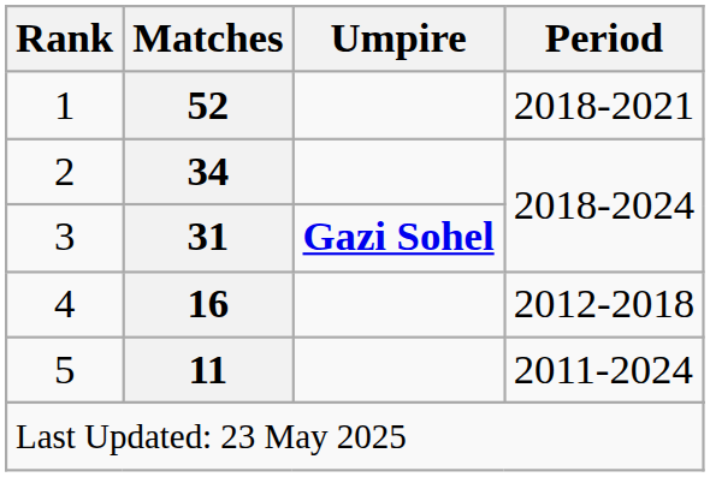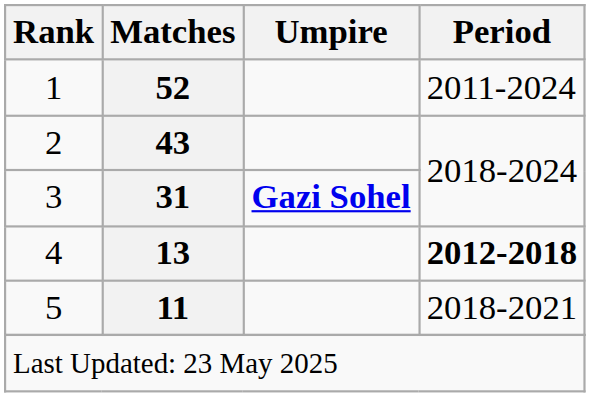 <table class="wikitable plainrowheaders sortable">
 <tr>
 <th scope=col>Rank</th>
 <th scope=col>Matches</th>
 <th scope=col>Umpire</th>
 <th scope=col>Period</th>
 </tr>
 <tr>
 <td align=center>1</td>
 <th scope=row style=text-align:center;>52</th>
 <td> </td>
-<td>2018-2021</td>
+<td>2011-2024</td>
 </tr>
 <tr>
 <td align="center">2</td>
-<th scope="row" style="text-align:center;">34</th>
+<th scope="row" style="text-align:center;">43</th>
 <td> </td>
 <td rowspan="2">2018-2024</td>
 </tr>
 <tr>
 <td align="center">3</td>
 <th scope="row" style="text-align:center;">31</th>
 <td><strong><a href='#'>Gazi Sohel</a></strong></td>
 </tr>
 <tr>
 <td align="center">4</td>
-<th scope=row style=text-align:center;>16</th>
+<th scope=row style=text-align:center;>13</th>
 <td></td>
-<td>2012-2018</td>
+<td><strong>2012-2018</strong></td>
 </tr>
 <tr>
 <td align=center>5</td>
 <th scope=row style=text-align:center;>11</th>
 <td> </td>
-<td>2011-2024</td>
+<td>2018-2021</td>
 </tr>
 <tr>
 </tr>
 <tr class=sortbottom>
 <td colspan=4><small>Last Updated: 23 May 2025</small></td>
 </tr>
 </table>
